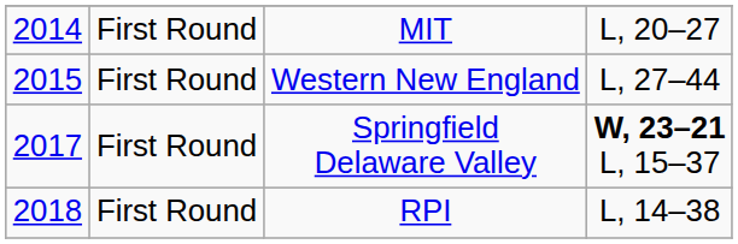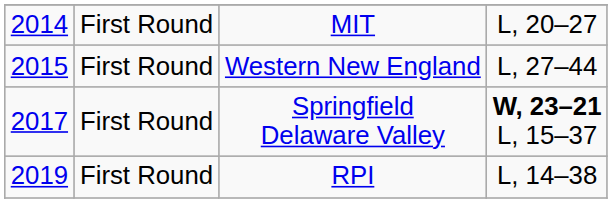 <table class="wikitable">
 <tr>
 </tr>
 <tr align="center">
 <td><a href='#'>2014</a></td>
 <td>First Round</td>
 <td><a href='#'>MIT</a></td>
 <td>L, 20–27</td>
 </tr>
 <tr align="center">
 <td><a href='#'>2015</a></td>
 <td>First Round</td>
 <td><a href='#'>Western New England</a></td>
 <td>L, 27–44</td>
 </tr>
 <tr align="center">
 <td><a href='#'>2017</a></td>
 <td>First Round</td>
 <td><a href='#'>Springfield</a><br><a href='#'>Delaware Valley</a></td>
 <td><strong>W, 23–21</strong><br>L, 15–37</td>
 </tr>
 <tr align="center">
-<td><a href='#'>2018</a></td>
+<td><a href='#'>2019</a></td>
 <td>First Round</td>
 <td><a href='#'>RPI</a></td>
 <td>L, 14–38</td>
 </tr>
 </table>
